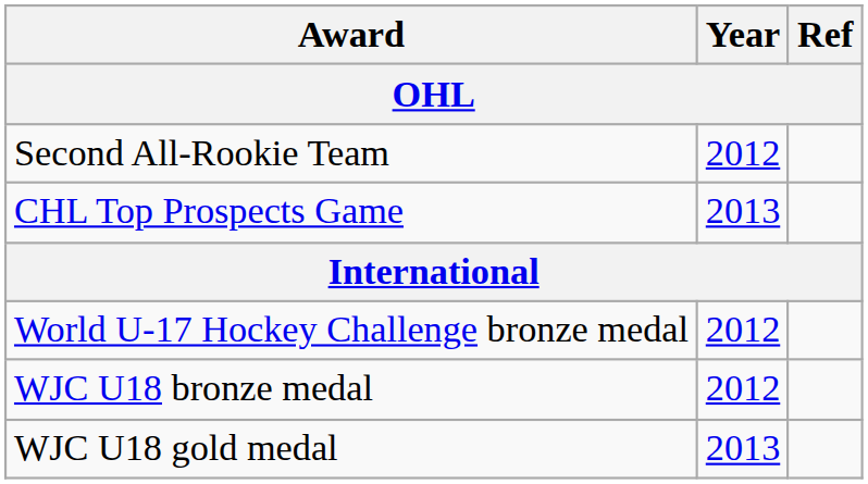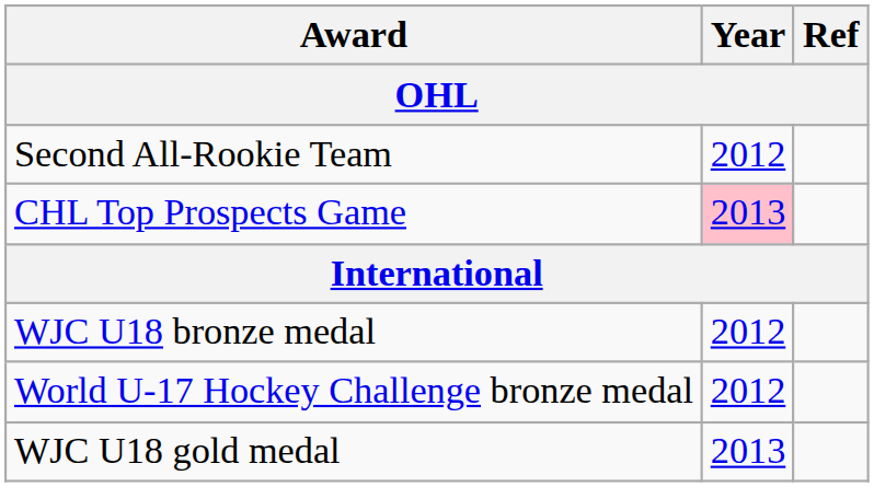 <table class="wikitable">
 <tr>
 <th>Award</th>
 <th>Year</th>
 <th>Ref</th>
 </tr>
 <tr>
 <th colspan="3"><a href='#'>OHL</a></th>
 </tr>
 <tr>
 <td>Second All-Rookie Team</td>
 <td><a href='#'>2012</a></td>
 <td></td>
 </tr>
 <tr>
 <td><a href='#'>CHL Top Prospects Game</a></td>
-<td><a href='#'>2013</a></td>
+<td style="background: pink;"><a href='#'>2013</a></td>
 <td></td>
 </tr>
 <tr>
 <th colspan="3"><a href='#'>International</a></th>
 </tr>
 <tr>
-<td><a href='#'>World U-17 Hockey Challenge</a> bronze medal</td>
+<td><a href='#'>WJC U18</a> bronze medal</td>
 <td><a href='#'>2012</a></td>
 <td></td>
 </tr>
 <tr>
-<td><a href='#'>WJC U18</a> bronze medal</td>
+<td><a href='#'>World U-17 Hockey Challenge</a> bronze medal</td>
 <td><a href='#'>2012</a></td>
 <td></td>
 </tr>
 <tr>
 <td>WJC U18 gold medal</td>
 <td><a href='#'>2013</a></td>
 <td></td>
 </tr>
 </table>
